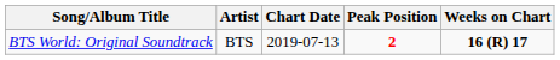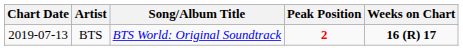 <table class="wikitable sortable" style="text-align:center">
 <tr>
+<th>Chart Date</th>
+<th>Artist</th>
 <th>Song/Album Title</th>
-<th>Artist</th>
-<th>Chart Date</th>
 <th>Peak Position</th>
 <th>Weeks on Chart</th>
 </tr>
 <tr>
+<td>2019-07-13</td>
+<td>BTS</td>
 <td><em><a href='#'>BTS World: Original Soundtrack</a></em></td>
-<td>BTS</td>
-<td>2019-07-13</td>
 <td style="color:red"><strong>2</strong></td>
 <td><strong>16 (R) 17</strong></td>
 </tr>
 </table>
